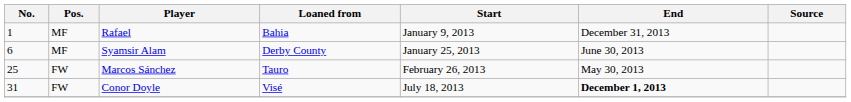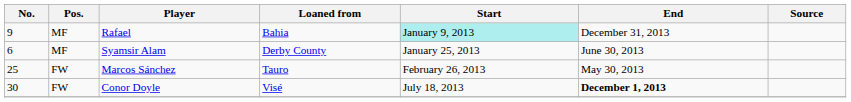 <table class="wikitable sortable" style="width:90%; text-align:center; font-size:95%; text-align:left;">
 <tr>
 <th><strong>No.</strong></th>
 <th><strong>Pos.</strong></th>
 <th><strong>Player</strong></th>
 <th><strong>Loaned from</strong></th>
 <th><strong>Start</strong></th>
 <th><strong>End</strong></th>
 <th><strong>Source</strong></th>
 </tr>
 <tr>
-<td>1</td>
+<td>9</td>
 <td>MF</td>
 <td> <a href='#'>Rafael</a></td>
 <td> <a href='#'>Bahia</a></td>
-<td>January 9, 2013</td>
+<td style="background: paleturquoise;">January 9, 2013</td>
 <td>December 31, 2013</td>
 <td></td>
 </tr>
 <tr>
 <td>6</td>
 <td>MF</td>
 <td> <a href='#'>Syamsir Alam</a></td>
 <td> <a href='#'>Derby County</a></td>
 <td>January 25, 2013</td>
 <td>June 30, 2013</td>
 <td></td>
 </tr>
 <tr>
 <td>25</td>
 <td>FW</td>
 <td> <a href='#'>Marcos Sánchez</a></td>
 <td> <a href='#'>Tauro</a></td>
 <td>February 26, 2013</td>
 <td>May 30, 2013</td>
 <td></td>
 </tr>
 <tr>
-<td>31</td>
+<td>30</td>
 <td>FW</td>
 <td> <a href='#'>Conor Doyle</a></td>
 <td> <a href='#'>Visé</a></td>
 <td>July 18, 2013</td>
 <td><strong>December 1, 2013</strong></td>
 <td></td>
 </tr>
 <tr>
 </tr>
 </table>
